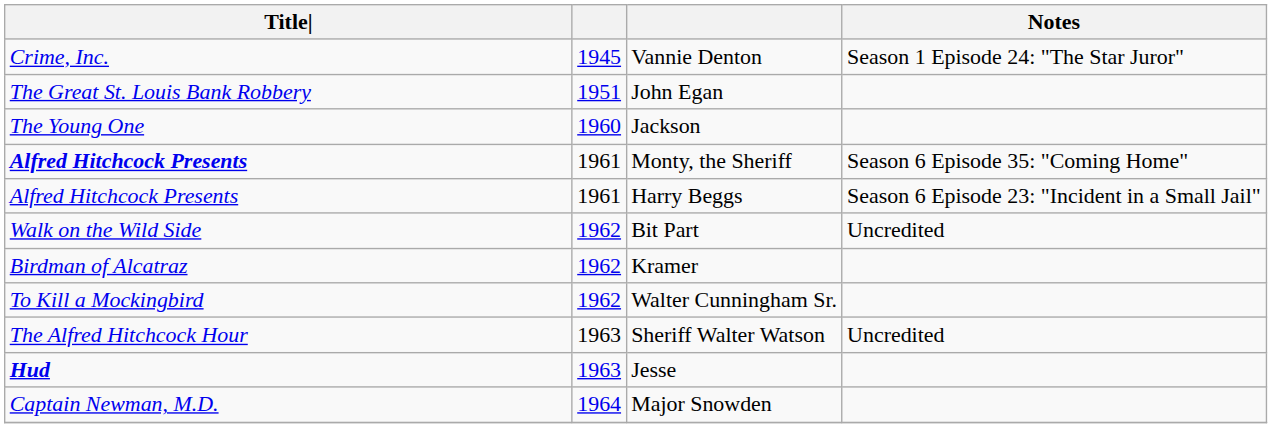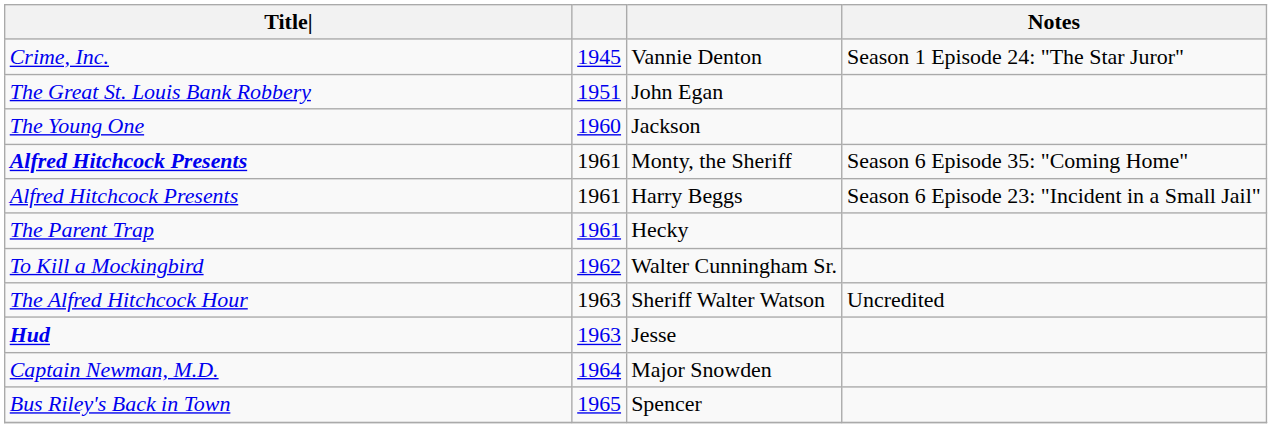 <table class="wikitable">
 <tr>
 <th width="45%">Title|</th>
 <th Year></th>
 <th Role></th>
 <th>Notes</th>
 </tr>
 <tr>
 <td><em><a href='#'>Crime, Inc.</a></em></td>
 <td><a href='#'>1945</a></td>
 <td>Vannie Denton</td>
 <td>Season 1 Episode 24: "The Star Juror"</td>
 </tr>
 <tr>
 <td><em><a href='#'>The Great St. Louis Bank Robbery</a></em></td>
 <td><a href='#'>1951</a></td>
 <td>John Egan</td>
 <td></td>
 </tr>
 <tr>
 <td><em><a href='#'>The Young One</a></em></td>
 <td><a href='#'>1960</a></td>
 <td>Jackson</td>
 <td></td>
 </tr>
 <tr>
 <td><strong><em><a href='#'>Alfred Hitchcock Presents</a></em></strong></td>
 <td>1961</td>
 <td>Monty, the Sheriff</td>
 <td>Season 6 Episode 35: "Coming Home"</td>
 </tr>
 <tr>
 <td><em><a href='#'>Alfred Hitchcock Presents</a></em></td>
 <td>1961</td>
 <td>Harry Beggs</td>
 <td>Season 6 Episode 23: "Incident in a Small Jail"</td>
 </tr>
 <tr>
-<td><em><a href='#'>Walk on the Wild Side</a></em></td>
-<td><a href='#'>1962</a></td>
-<td>Bit Part</td>
-<td>Uncredited</td>
-</tr>
-<tr>
-<td><em><a href='#'>Birdman of Alcatraz</a></em></td>
-<td><a href='#'>1962</a></td>
-<td>Kramer</td>
+<td><em><a href='#'>The Parent Trap</a></em></td>
+<td><a href='#'>1961</a></td>
+<td>Hecky</td>
 <td></td>
 </tr>
 <tr>
 <td><em><a href='#'>To Kill a Mockingbird</a></em></td>
 <td><a href='#'>1962</a></td>
 <td>Walter Cunningham Sr.</td>
 <td></td>
 </tr>
 <tr>
 <td><em><a href='#'>The Alfred Hitchcock Hour</a></em></td>
 <td>1963</td>
 <td>Sheriff Walter Watson</td>
 <td>Uncredited</td>
 </tr>
 <tr>
 <td><strong><em><a href='#'>Hud</a></em></strong></td>
 <td><a href='#'>1963</a></td>
 <td>Jesse</td>
 <td></td>
 </tr>
 <tr>
 <td><em><a href='#'>Captain Newman, M.D.</a></em></td>
 <td><a href='#'>1964</a></td>
 <td>Major Snowden</td>
 <td></td>
 </tr>
 <tr>
+<td><em><a href='#'>Bus Riley's Back in Town</a></em></td>
+<td><a href='#'>1965</a></td>
+<td>Spencer</td>
+<td></td>
+</tr>
+<tr>
 </tr>
 </table>
